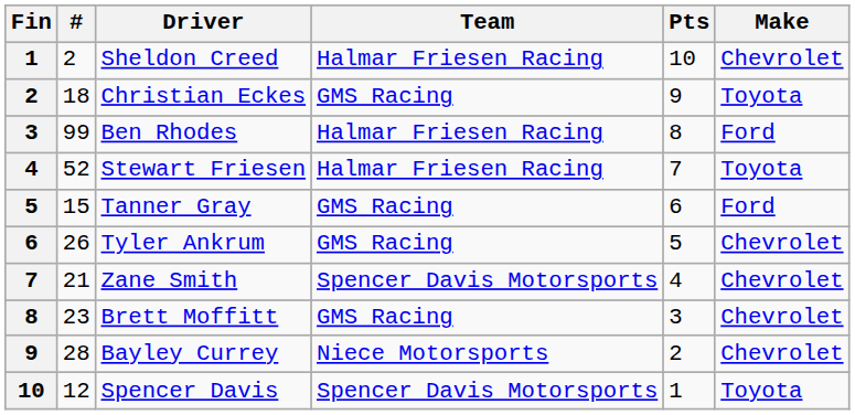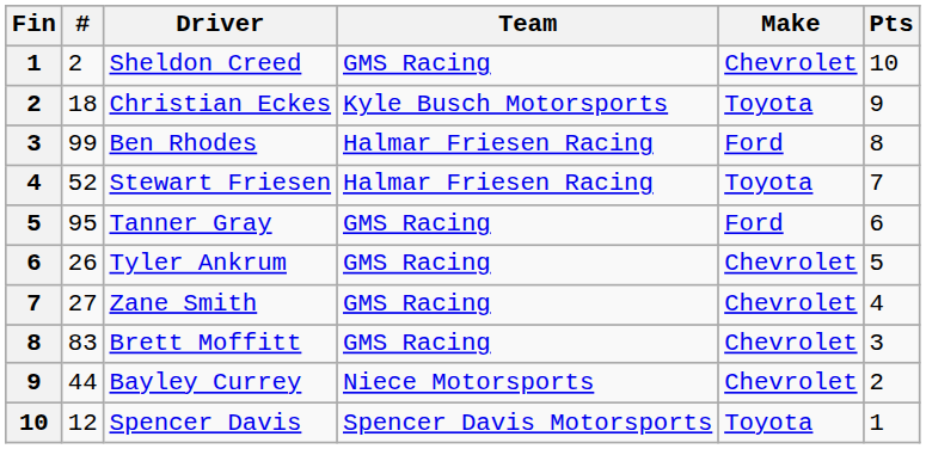 <table class="wikitable" style="font-size:95%">
 <tr>
 <th>Fin</th>
 <th>#</th>
 <th>Driver</th>
 <th>Team</th>
+<th>Make</th>
 <th>Pts</th>
-<th>Make</th>
 </tr>
 <tr>
 <th>1</th>
 <td>2</td>
 <td><a href='#'>Sheldon Creed</a></td>
-<td><a href='#'>Halmar Friesen Racing</a></td>
+<td><a href='#'>GMS Racing</a></td>
+<td><a href='#'>Chevrolet</a></td>
 <td>10</td>
-<td><a href='#'>Chevrolet</a></td>
 </tr>
 <tr>
 <th>2</th>
 <td>18</td>
 <td><a href='#'>Christian Eckes</a></td>
-<td><a href='#'>GMS Racing</a></td>
+<td><a href='#'>Kyle Busch Motorsports</a></td>
+<td><a href='#'>Toyota</a></td>
 <td>9</td>
-<td><a href='#'>Toyota</a></td>
 </tr>
 <tr>
 <th>3</th>
 <td>99</td>
 <td><a href='#'>Ben Rhodes</a></td>
 <td><a href='#'>Halmar Friesen Racing</a></td>
+<td><a href='#'>Ford</a></td>
 <td>8</td>
-<td><a href='#'>Ford</a></td>
 </tr>
 <tr>
 <th>4</th>
 <td>52</td>
 <td><a href='#'>Stewart Friesen</a></td>
 <td><a href='#'>Halmar Friesen Racing</a></td>
+<td><a href='#'>Toyota</a></td>
 <td>7</td>
-<td><a href='#'>Toyota</a></td>
 </tr>
 <tr>
 <th>5</th>
-<td>15</td>
+<td>95</td>
 <td><a href='#'>Tanner Gray</a></td>
 <td><a href='#'>GMS Racing</a></td>
+<td><a href='#'>Ford</a></td>
 <td>6</td>
-<td><a href='#'>Ford</a></td>
 </tr>
 <tr>
 <th>6</th>
 <td>26</td>
 <td><a href='#'>Tyler Ankrum</a></td>
 <td><a href='#'>GMS Racing</a></td>
+<td><a href='#'>Chevrolet</a></td>
 <td>5</td>
-<td><a href='#'>Chevrolet</a></td>
 </tr>
 <tr>
 <th>7</th>
-<td>21</td>
+<td>27</td>
 <td><a href='#'>Zane Smith</a></td>
-<td><a href='#'>Spencer Davis Motorsports</a></td>
+<td><a href='#'>GMS Racing</a></td>
+<td><a href='#'>Chevrolet</a></td>
 <td>4</td>
-<td><a href='#'>Chevrolet</a></td>
 </tr>
 <tr>
 <th>8</th>
-<td>23</td>
+<td>83</td>
 <td><a href='#'>Brett Moffitt</a></td>
 <td><a href='#'>GMS Racing</a></td>
+<td><a href='#'>Chevrolet</a></td>
 <td>3</td>
-<td><a href='#'>Chevrolet</a></td>
 </tr>
 <tr>
 <th>9</th>
-<td>28</td>
+<td>44</td>
 <td><a href='#'>Bayley Currey</a></td>
 <td><a href='#'>Niece Motorsports</a></td>
+<td><a href='#'>Chevrolet</a></td>
 <td>2</td>
-<td><a href='#'>Chevrolet</a></td>
 </tr>
 <tr>
 <th>10</th>
 <td>12</td>
 <td><a href='#'>Spencer Davis</a></td>
 <td><a href='#'>Spencer Davis Motorsports</a></td>
+<td><a href='#'>Toyota</a></td>
 <td>1</td>
-<td><a href='#'>Toyota</a></td>
 </tr>
 </table>
